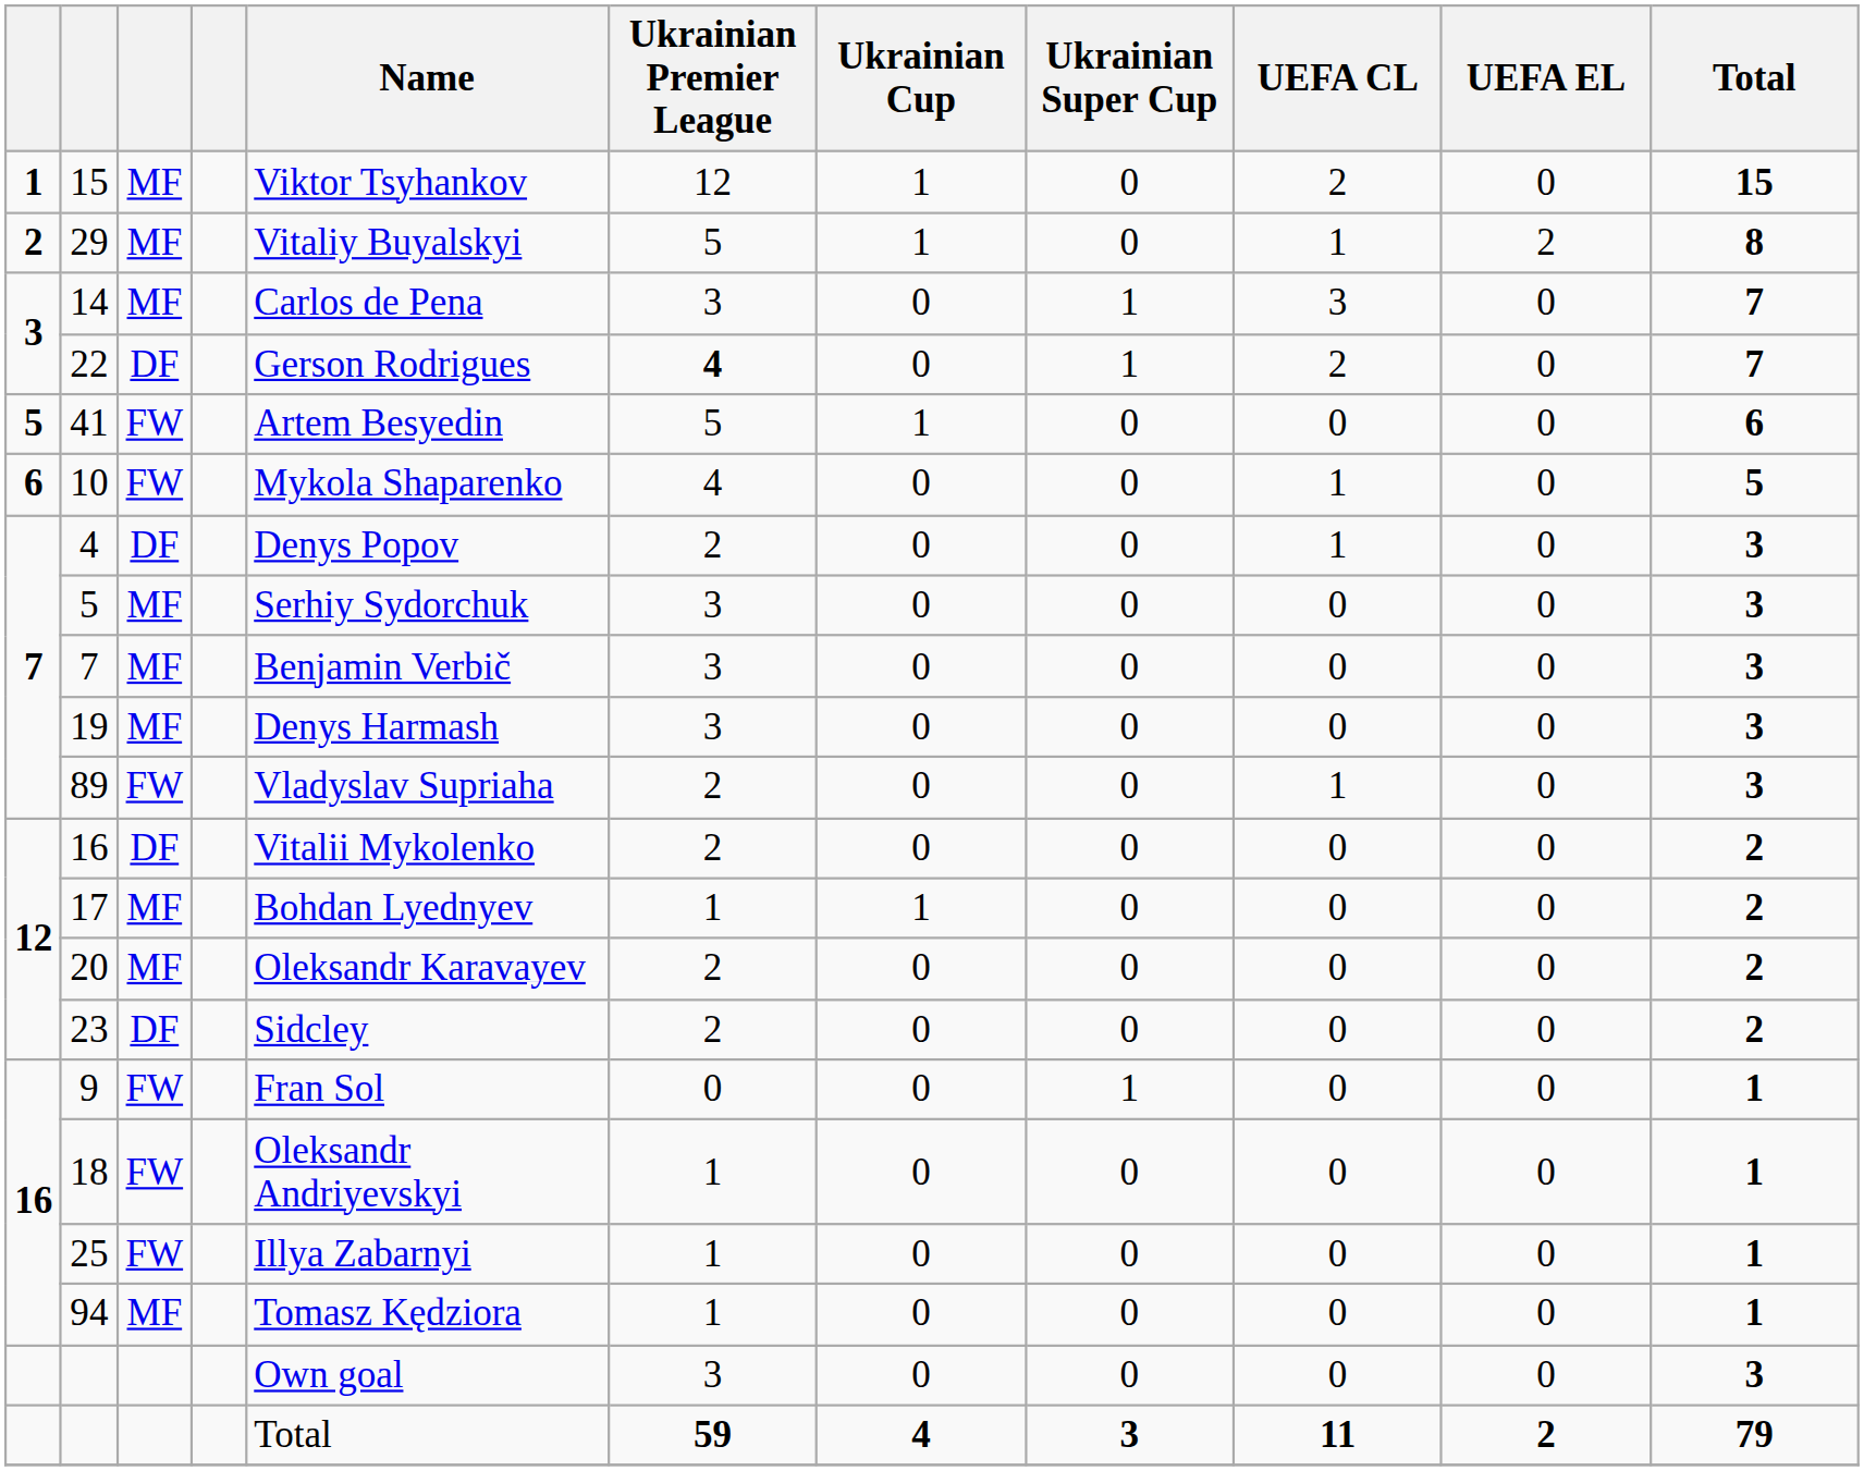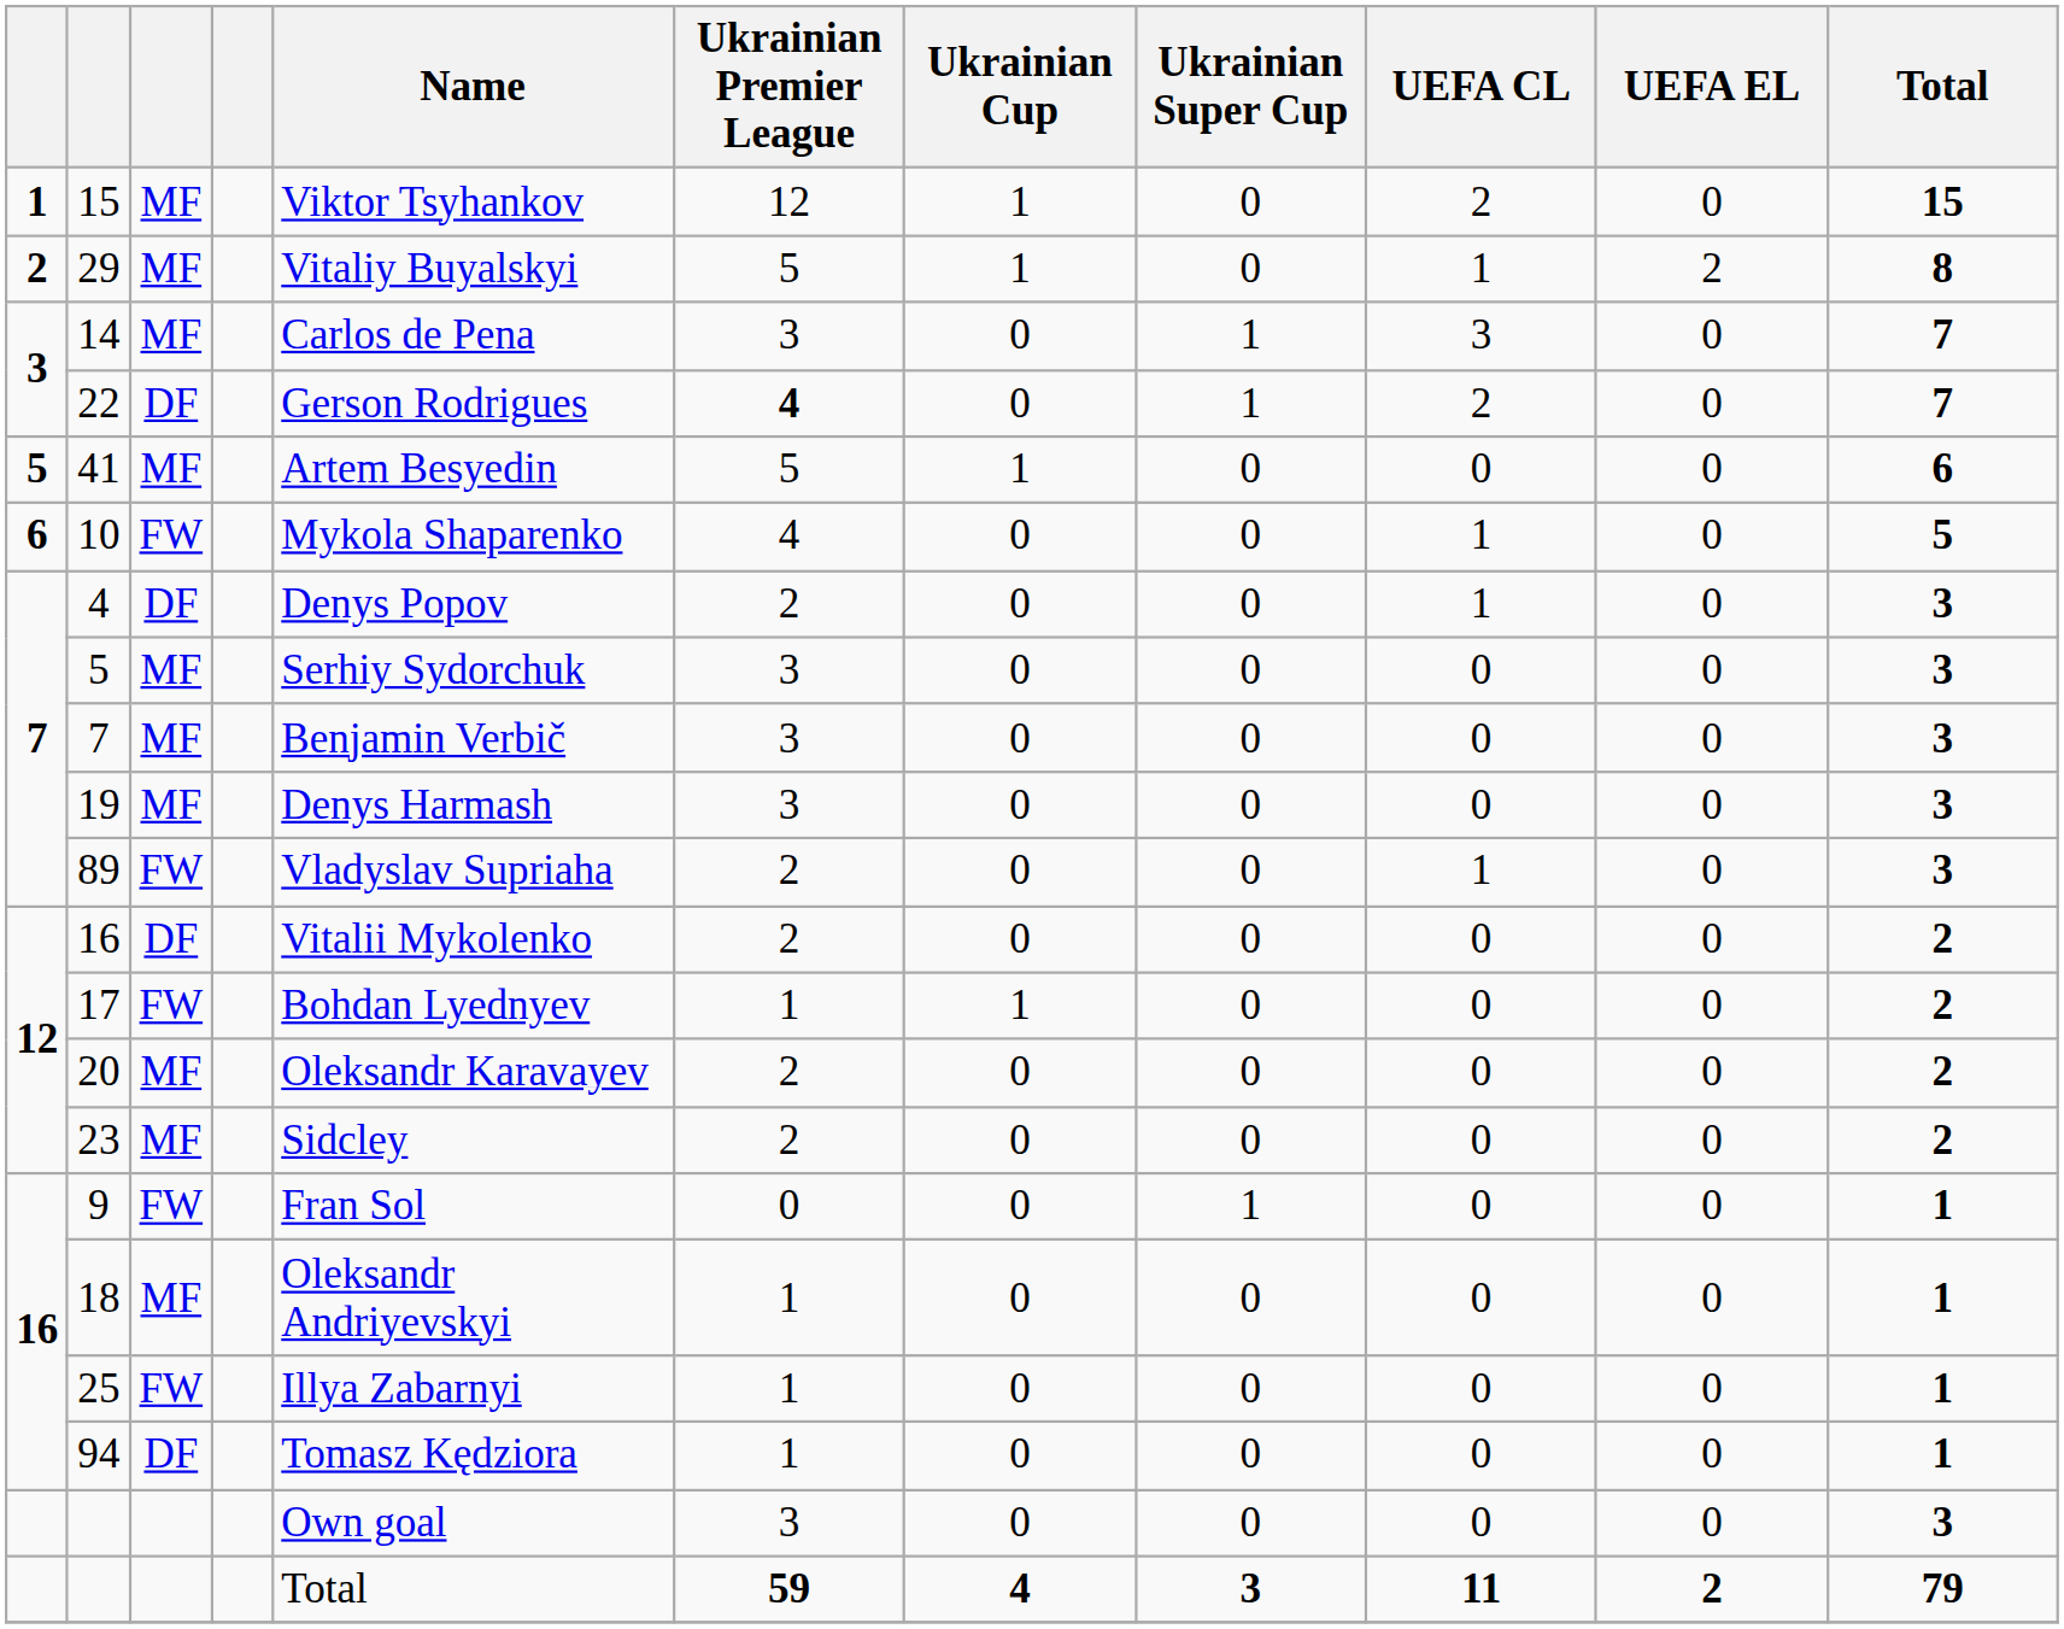 <table class="wikitable" style="text-align:center">
 <tr>
 <th width=15></th>
 <th width=15></th>
 <th width=15></th>
 <th width=15></th>
 <th width=145>Name</th>
 <th width=80>Ukrainian Premier League</th>
 <th width=80>Ukrainian Cup</th>
 <th width=80>Ukrainian Super Cup</th>
 <th width=80>UEFA CL</th>
 <th width=80>UEFA EL</th>
 <th width=80>Total</th>
 </tr>
 <tr>
 <td><strong>1</strong></td>
 <td>15</td>
 <td><a href='#'>MF</a></td>
 <td></td>
 <td align=left><a href='#'>Viktor Tsyhankov</a></td>
 <td>12</td>
 <td>1</td>
 <td>0</td>
 <td>2</td>
 <td>0</td>
 <td><strong>15</strong></td>
 </tr>
 <tr>
 <td><strong>2</strong></td>
 <td>29</td>
 <td><a href='#'>MF</a></td>
 <td></td>
 <td align=left><a href='#'>Vitaliy Buyalskyi</a></td>
 <td>5</td>
 <td>1</td>
 <td>0</td>
 <td>1</td>
 <td>2</td>
 <td><strong>8</strong></td>
 </tr>
 <tr>
 <td rowspan=2><strong>3</strong></td>
 <td>14</td>
 <td><a href='#'>MF</a></td>
 <td></td>
 <td align=left><a href='#'>Carlos de Pena</a></td>
 <td>3</td>
 <td>0</td>
 <td>1</td>
 <td>3</td>
 <td>0</td>
 <td><strong>7</strong></td>
 </tr>
 <tr>
 <td>22</td>
 <td><a href='#'>DF</a></td>
 <td></td>
 <td align=left><a href='#'>Gerson Rodrigues</a></td>
 <td><strong>4</strong></td>
 <td>0</td>
 <td>1</td>
 <td>2</td>
 <td>0</td>
 <td><strong>7</strong></td>
 </tr>
 <tr>
 <td><strong>5</strong></td>
 <td>41</td>
-<td><a href='#'>FW</a></td>
+<td><a href='#'>MF</a></td>
 <td></td>
 <td align=left><a href='#'>Artem Besyedin</a></td>
 <td>5</td>
 <td>1</td>
 <td>0</td>
 <td>0</td>
 <td>0</td>
 <td><strong>6</strong></td>
 </tr>
 <tr>
 <td><strong>6</strong></td>
 <td>10</td>
 <td><a href='#'>FW</a></td>
 <td></td>
 <td align=left><a href='#'>Mykola Shaparenko</a></td>
 <td>4</td>
 <td>0</td>
 <td>0</td>
 <td>1</td>
 <td>0</td>
 <td><strong>5</strong></td>
 </tr>
 <tr>
 <td rowspan=5><strong>7</strong></td>
 <td>4</td>
 <td><a href='#'>DF</a></td>
 <td></td>
 <td align=left><a href='#'>Denys Popov</a></td>
 <td>2</td>
 <td>0</td>
 <td>0</td>
 <td>1</td>
 <td>0</td>
 <td><strong>3</strong></td>
 </tr>
 <tr>
 <td>5</td>
 <td><a href='#'>MF</a></td>
 <td></td>
 <td align=left><a href='#'>Serhiy Sydorchuk</a></td>
 <td>3</td>
 <td>0</td>
 <td>0</td>
 <td>0</td>
 <td>0</td>
 <td><strong>3</strong></td>
 </tr>
 <tr>
 <td>7</td>
 <td><a href='#'>MF</a></td>
 <td></td>
 <td align=left><a href='#'>Benjamin Verbič</a></td>
 <td>3</td>
 <td>0</td>
 <td>0</td>
 <td>0</td>
 <td>0</td>
 <td><strong>3</strong></td>
 </tr>
 <tr>
 <td>19</td>
 <td><a href='#'>MF</a></td>
 <td></td>
 <td align=left><a href='#'>Denys Harmash</a></td>
 <td>3</td>
 <td>0</td>
 <td>0</td>
 <td>0</td>
 <td>0</td>
 <td><strong>3</strong></td>
 </tr>
 <tr>
 <td>89</td>
 <td><a href='#'>FW</a></td>
 <td></td>
 <td align=left><a href='#'>Vladyslav Supriaha</a></td>
 <td>2</td>
 <td>0</td>
 <td>0</td>
 <td>1</td>
 <td>0</td>
 <td><strong>3</strong></td>
 </tr>
 <tr>
 <td rowspan=4><strong>12</strong></td>
 <td>16</td>
 <td><a href='#'>DF</a></td>
 <td></td>
 <td align=left><a href='#'>Vitalii Mykolenko</a></td>
 <td>2</td>
 <td>0</td>
 <td>0</td>
 <td>0</td>
 <td>0</td>
 <td><strong>2</strong></td>
 </tr>
 <tr>
 <td>17</td>
-<td><a href='#'>MF</a></td>
+<td><a href='#'>FW</a></td>
 <td></td>
 <td align=left><a href='#'>Bohdan Lyednyev</a></td>
 <td>1</td>
 <td>1</td>
 <td>0</td>
 <td>0</td>
 <td>0</td>
 <td><strong>2</strong></td>
 </tr>
 <tr>
 <td>20</td>
 <td><a href='#'>MF</a></td>
 <td></td>
 <td align=left><a href='#'>Oleksandr Karavayev</a></td>
 <td>2</td>
 <td>0</td>
 <td>0</td>
 <td>0</td>
 <td>0</td>
 <td><strong>2</strong></td>
 </tr>
 <tr>
 <td>23</td>
-<td><a href='#'>DF</a></td>
+<td><a href='#'>MF</a></td>
 <td></td>
 <td align=left><a href='#'>Sidcley</a></td>
 <td>2</td>
 <td>0</td>
 <td>0</td>
 <td>0</td>
 <td>0</td>
 <td><strong>2</strong></td>
 </tr>
 <tr>
 <td rowspan=4><strong>16</strong></td>
 <td>9</td>
 <td><a href='#'>FW</a></td>
 <td></td>
 <td align=left><a href='#'>Fran Sol</a></td>
 <td>0</td>
 <td>0</td>
 <td>1</td>
 <td>0</td>
 <td>0</td>
 <td><strong>1</strong></td>
 </tr>
 <tr>
 <td>18</td>
-<td><a href='#'>FW</a></td>
+<td><a href='#'>MF</a></td>
 <td></td>
 <td align=left><a href='#'>Oleksandr Andriyevskyi</a></td>
 <td>1</td>
 <td>0</td>
 <td>0</td>
 <td>0</td>
 <td>0</td>
 <td><strong>1</strong></td>
 </tr>
 <tr>
 <td>25</td>
 <td><a href='#'>FW</a></td>
 <td></td>
 <td align=left><a href='#'>Illya Zabarnyi</a></td>
 <td>1</td>
 <td>0</td>
 <td>0</td>
 <td>0</td>
 <td>0</td>
 <td><strong>1</strong></td>
 </tr>
 <tr>
 <td>94</td>
-<td><a href='#'>MF</a></td>
+<td><a href='#'>DF</a></td>
 <td></td>
 <td align=left><a href='#'>Tomasz Kędziora</a></td>
 <td>1</td>
 <td>0</td>
 <td>0</td>
 <td>0</td>
 <td>0</td>
 <td><strong>1</strong></td>
 </tr>
 <tr>
 <td></td>
 <td></td>
 <td></td>
 <td></td>
 <td align=left><a href='#'>Own goal</a></td>
 <td>3</td>
 <td>0</td>
 <td>0</td>
 <td>0</td>
 <td>0</td>
 <td><strong>3</strong></td>
 </tr>
 <tr>
 <td></td>
 <td></td>
 <td></td>
 <td></td>
 <td align=left>Total</td>
 <td><strong>59</strong></td>
 <td><strong>4</strong></td>
 <td><strong>3</strong></td>
 <td><strong>11</strong></td>
 <td><strong>2</strong></td>
 <td><strong>79</strong></td>
 </tr>
 <tr>
 </tr>
 </table>
